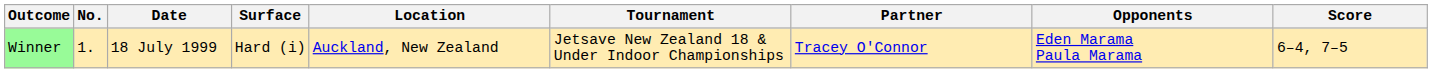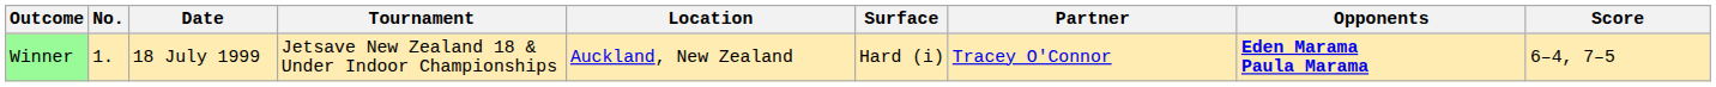 <table class="sortable wikitable" style=font-size:97%>
 <tr>
 <th>Outcome</th>
 <th>No.</th>
 <th width=100>Date</th>
+<th width=200>Tournament</th>
+<th width=200>Location</th>
 <th>Surface</th>
-<th width=200>Location</th>
-<th width=200>Tournament</th>
 <th width=200>Partner</th>
 <th width=200>Opponents</th>
 <th width=125>Score</th>
 </tr>
 <tr bgcolor=#ffecb2>
 <td bgcolor=98FB98>Winner</td>
 <td>1.</td>
 <td>18 July 1999</td>
+<td>Jetsave New Zealand 18 & Under Indoor Championships</td>
+<td><a href='#'>Auckland</a>, New Zealand</td>
 <td>Hard (i)</td>
-<td><a href='#'>Auckland</a>, New Zealand</td>
-<td>Jetsave New Zealand 18 & Under Indoor Championships</td>
 <td> <a href='#'>Tracey O'Connor</a></td>
-<td> <a href='#'>Eden Marama</a><br> <a href='#'>Paula Marama</a></td>
+<td><strong> <a href='#'>Eden Marama</a><br> <a href='#'>Paula Marama</a></strong></td>
 <td>6–4, 7–5</td>
 </tr>
 </table>
